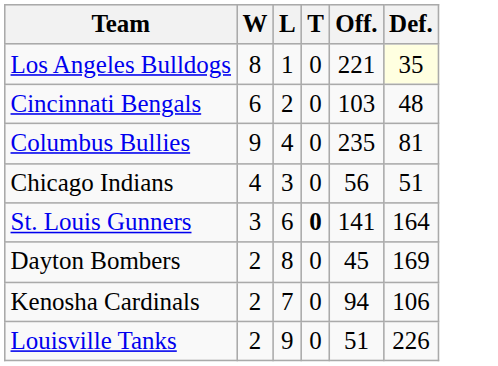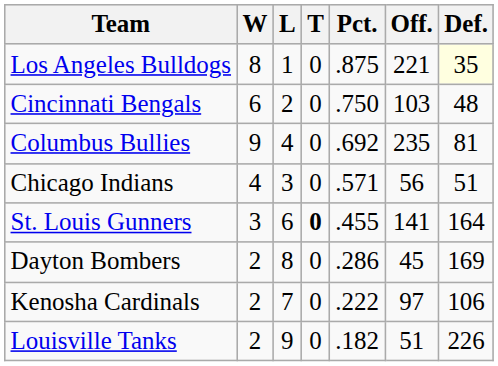 <table class="wikitable">
 <tr>
 <th>Team</th>
 <th>W</th>
 <th>L</th>
 <th>T</th>
+<th>Pct.</th>
 <th>Off.</th>
 <th>Def.</th>
 </tr>
 <tr align="center">
 <td align="left"><a href='#'>Los Angeles Bulldogs</a></td>
 <td>8</td>
 <td>1</td>
 <td>0</td>
+<td>.875</td>
 <td>221</td>
 <td style="background: lightyellow;">35</td>
 </tr>
 <tr align="center">
 <td align="left"><a href='#'>Cincinnati Bengals</a></td>
 <td>6</td>
 <td>2</td>
 <td>0</td>
+<td>.750</td>
 <td>103</td>
 <td>48</td>
 </tr>
 <tr align="center">
 <td align="left"><a href='#'>Columbus Bullies</a></td>
 <td>9</td>
 <td>4</td>
 <td>0</td>
+<td>.692</td>
 <td>235</td>
 <td>81</td>
 </tr>
 <tr align="center">
 <td align="left">Chicago Indians</td>
 <td>4</td>
 <td>3</td>
 <td>0</td>
+<td>.571</td>
 <td>56</td>
 <td>51</td>
 </tr>
 <tr align="center">
 <td align="left"><a href='#'>St. Louis Gunners</a></td>
 <td>3</td>
 <td>6</td>
 <td><strong>0</strong></td>
+<td>.455</td>
 <td>141</td>
 <td>164</td>
 </tr>
 <tr align="center">
 <td align="left">Dayton Bombers</td>
 <td>2</td>
 <td>8</td>
 <td>0</td>
+<td>.286</td>
 <td>45</td>
 <td>169</td>
 </tr>
 <tr align="center">
 <td align="left">Kenosha Cardinals</td>
 <td>2</td>
 <td>7</td>
 <td>0</td>
-<td>94</td>
+<td>.222</td>
+<td>97</td>
 <td>106</td>
 </tr>
 <tr align="center">
 <td align="left"><a href='#'>Louisville Tanks</a></td>
 <td>2</td>
 <td>9</td>
 <td>0</td>
+<td>.182</td>
 <td>51</td>
 <td>226</td>
 </tr>
 </table>
